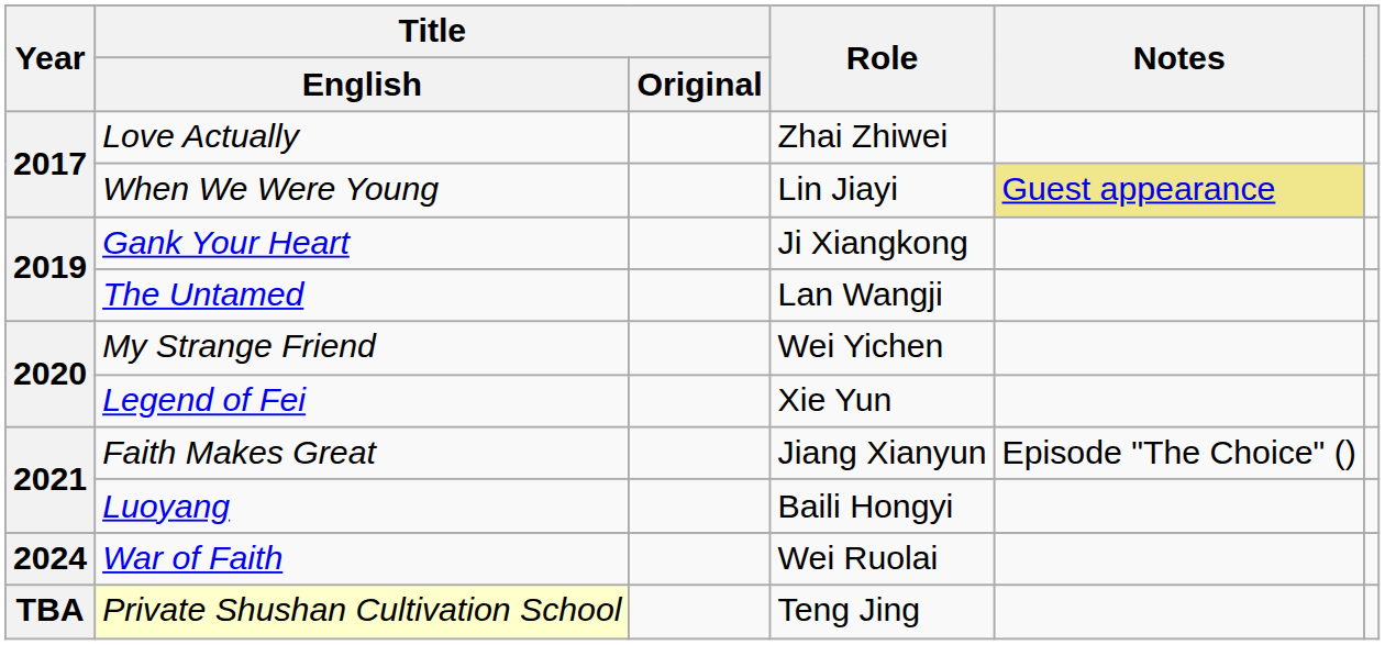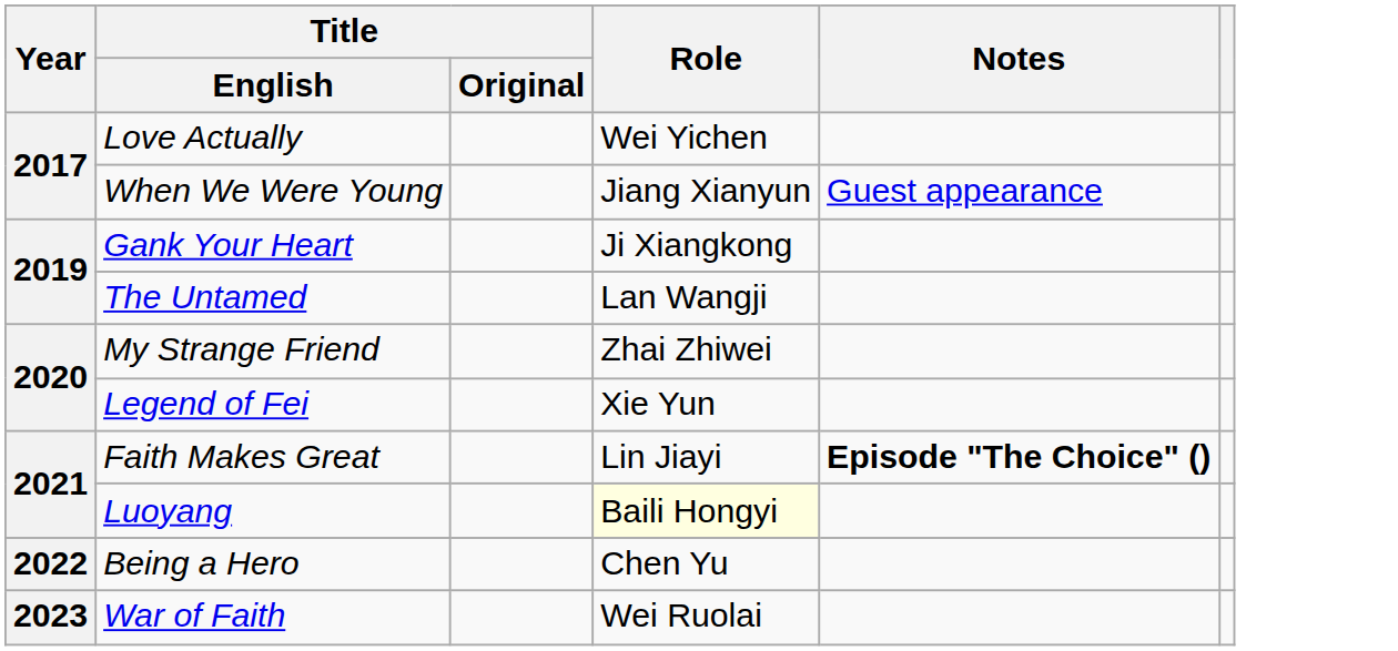 <table class="wikitable plainrowheaders sortable">
 <tr>
 <th scope=col rowspan=2>Year</th>
 <th scope=col colspan=2>Title</th>
 <th scope=col rowspan=2>Role</th>
 <th scope=col rowspan=2 class="unsortable">Notes</th>
 <th scope=col rowspan=2 class="unsortable"></th>
 </tr>
 <tr>
 <th>English</th>
 <th>Original</th>
 </tr>
 <tr>
 <th scope=row rowspan=2>2017</th>
 <td><em>Love Actually</em></td>
 <td></td>
-<td>Zhai Zhiwei</td>
+<td>Wei Yichen</td>
 <td></td>
 <td></td>
 </tr>
 <tr>
 <td><em>When We Were Young</em></td>
 <td></td>
-<td>Lin Jiayi</td>
-<td style="background: khaki;"><a href='#'>Guest appearance</a></td>
+<td>Jiang Xianyun</td>
+<td><a href='#'>Guest appearance</a></td>
 <td></td>
 </tr>
 <tr>
 <th rowspan="2" scope="row">2019</th>
 <td><em><a href='#'>Gank Your Heart</a></em></td>
 <td></td>
 <td>Ji Xiangkong</td>
 <td></td>
 <td></td>
 </tr>
 <tr>
 <td><em><a href='#'>The Untamed</a></em></td>
 <td></td>
 <td>Lan Wangji</td>
 <td></td>
 <td></td>
 </tr>
 <tr>
 <th scope=row rowspan=2>2020</th>
 <td><em>My Strange Friend</em></td>
 <td></td>
-<td>Wei Yichen</td>
+<td>Zhai Zhiwei</td>
 <td></td>
 <td></td>
 </tr>
 <tr>
 <td><em><a href='#'>Legend of Fei</a></em></td>
 <td></td>
 <td>Xie Yun</td>
 <td></td>
 <td></td>
 </tr>
 <tr>
 <th rowspan="2" scope="row">2021</th>
 <td><em>Faith Makes Great</em></td>
 <td></td>
-<td>Jiang Xianyun</td>
-<td>Episode "The Choice" ()</td>
+<td>Lin Jiayi</td>
+<td><strong>Episode "The Choice" ()</strong></td>
 <td></td>
 </tr>
 <tr>
 <td><em><a href='#'>Luoyang</a></em></td>
 <td></td>
-<td>Baili Hongyi</td>
+<td style="background: lightyellow;">Baili Hongyi</td>
 <td></td>
 <td></td>
 </tr>
 <tr>
-<th scope="row">2024</th>
+<th scope="row">2022</th>
+<td><em>Being a Hero</em></td>
+<td></td>
+<td>Chen Yu</td>
+<td></td>
+<td></td>
+</tr>
+<tr>
+<th scope="row">2023</th>
 <td><em><a href='#'>War of Faith</a></em></td>
 <td></td>
 <td>Wei Ruolai</td>
 <td></td>
 <td></td>
 </tr>
-<tr>
-<th scope="row">TBA</th>
-<td style="background:#ffc;"><em>Private Shushan Cultivation School</em></td>
-<td></td>
-<td>Teng Jing</td>
-<td></td>
-<td></td>
-</tr>
 </table>
